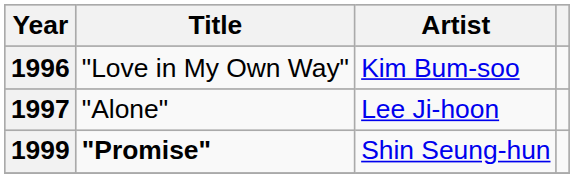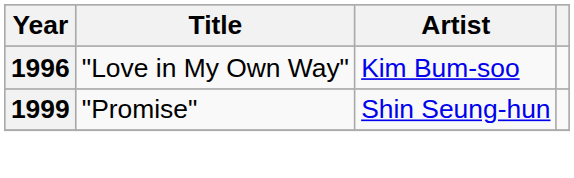 <table class="wikitable plainrowheaders">
 <tr>
 <th scope="col">Year</th>
 <th scope="col">Title</th>
 <th scope="col">Artist</th>
 <th scope="col" class="unsortable"></th>
 </tr>
 <tr>
 <th scope="row">1996</th>
 <td>"Love in My Own Way"</td>
 <td><a href='#'>Kim Bum-soo</a></td>
 <td style="text-align:center"></td>
 </tr>
 <tr>
-<th scope="row">1997</th>
-<td>"Alone"</td>
-<td><a href='#'>Lee Ji-hoon</a></td>
-<td style="text-align:center"></td>
-</tr>
-<tr>
 <th scope="row">1999</th>
-<td><strong>"Promise"</strong></td>
+<td>"Promise"</td>
 <td><a href='#'>Shin Seung-hun</a></td>
 <td style="text-align:center"></td>
 </tr>
 <tr>
 </tr>
 </table>
